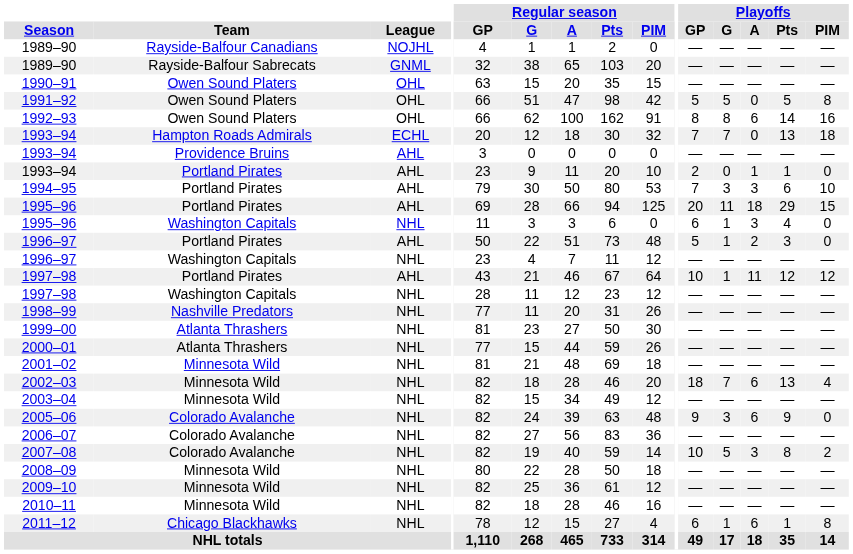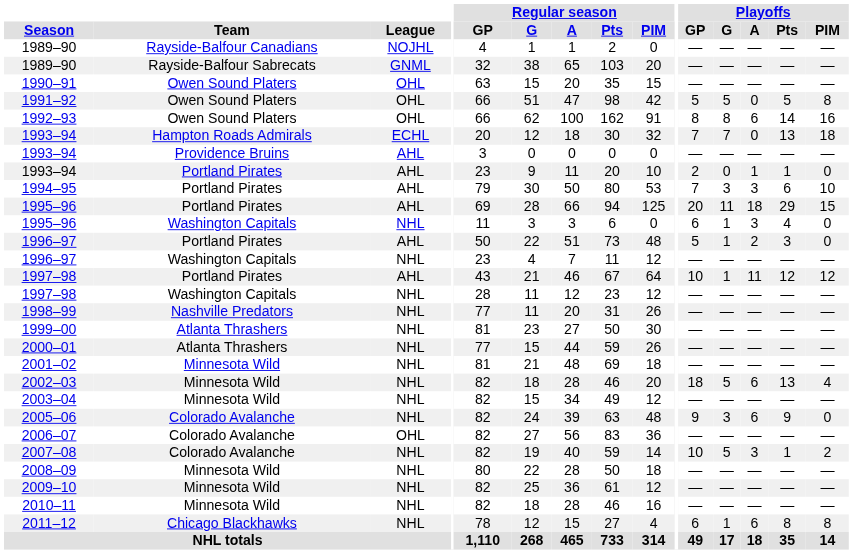 <table border="0" cellpadding="1" cellspacing="0" style="text-align:center; width:60em;">
 <tr bgcolor="#e0e0e0">
 <th colspan="3" style="background:#fff;"></th>
 <th rowspan="99" style="background:#fff;"></th>
 <th colspan="5"><a href='#'>Regular season</a></th>
 <th rowspan="99" style="background:#fff;"></th>
 <th colspan="5"><a href='#'>Playoffs</a></th>
 </tr>
 <tr bgcolor="#e0e0e0">
 <th><a href='#'>Season</a></th>
 <th>Team</th>
 <th>League</th>
 <th>GP</th>
 <th><a href='#'>G</a></th>
 <th><a href='#'>A</a></th>
 <th><a href='#'>Pts</a></th>
 <th><a href='#'>PIM</a></th>
 <th>GP</th>
 <th>G</th>
 <th>A</th>
 <th>Pts</th>
 <th>PIM</th>
 </tr>
 <tr>
 <td>1989–90</td>
 <td><a href='#'>Rayside-Balfour Canadians</a></td>
 <td><a href='#'>NOJHL</a></td>
 <td>4</td>
 <td>1</td>
 <td>1</td>
 <td>2</td>
 <td>0</td>
 <td>—</td>
 <td>—</td>
 <td>—</td>
 <td>—</td>
 <td>—</td>
 </tr>
 <tr bgcolor="#f0f0f0">
 <td>1989–90</td>
 <td>Rayside-Balfour Sabrecats</td>
 <td><a href='#'>GNML</a></td>
 <td>32</td>
 <td>38</td>
 <td>65</td>
 <td>103</td>
 <td>20</td>
 <td>—</td>
 <td>—</td>
 <td>—</td>
 <td>—</td>
 <td>—</td>
 </tr>
 <tr>
 <td><a href='#'>1990–91</a></td>
 <td><a href='#'>Owen Sound Platers</a></td>
 <td><a href='#'>OHL</a></td>
 <td>63</td>
 <td>15</td>
 <td>20</td>
 <td>35</td>
 <td>15</td>
 <td>—</td>
 <td>—</td>
 <td>—</td>
 <td>—</td>
 <td>—</td>
 </tr>
 <tr bgcolor="#f0f0f0">
 <td><a href='#'>1991–92</a></td>
 <td>Owen Sound Platers</td>
 <td>OHL</td>
 <td>66</td>
 <td>51</td>
 <td>47</td>
 <td>98</td>
 <td>42</td>
 <td>5</td>
 <td>5</td>
 <td>0</td>
 <td>5</td>
 <td>8</td>
 </tr>
 <tr>
 <td><a href='#'>1992–93</a></td>
 <td>Owen Sound Platers</td>
 <td>OHL</td>
 <td>66</td>
 <td>62</td>
 <td>100</td>
 <td>162</td>
 <td>91</td>
 <td>8</td>
 <td>8</td>
 <td>6</td>
 <td>14</td>
 <td>16</td>
 </tr>
 <tr bgcolor="#f0f0f0">
 <td><a href='#'>1993–94</a></td>
 <td><a href='#'>Hampton Roads Admirals</a></td>
 <td><a href='#'>ECHL</a></td>
 <td>20</td>
 <td>12</td>
 <td>18</td>
 <td>30</td>
 <td>32</td>
 <td>7</td>
 <td>7</td>
 <td>0</td>
 <td>13</td>
 <td>18</td>
 </tr>
 <tr>
 <td><a href='#'>1993–94</a></td>
 <td><a href='#'>Providence Bruins</a></td>
 <td><a href='#'>AHL</a></td>
 <td>3</td>
 <td>0</td>
 <td>0</td>
 <td>0</td>
 <td>0</td>
 <td>—</td>
 <td>—</td>
 <td>—</td>
 <td>—</td>
 <td>—</td>
 </tr>
 <tr bgcolor="#f0f0f0">
 <td>1993–94</td>
 <td><a href='#'>Portland Pirates</a></td>
 <td>AHL</td>
 <td>23</td>
 <td>9</td>
 <td>11</td>
 <td>20</td>
 <td>10</td>
 <td>2</td>
 <td>0</td>
 <td>1</td>
 <td>1</td>
 <td>0</td>
 </tr>
 <tr>
 <td><a href='#'>1994–95</a></td>
 <td>Portland Pirates</td>
 <td>AHL</td>
 <td>79</td>
 <td>30</td>
 <td>50</td>
 <td>80</td>
 <td>53</td>
 <td>7</td>
 <td>3</td>
 <td>3</td>
 <td>6</td>
 <td>10</td>
 </tr>
 <tr bgcolor="#f0f0f0">
 <td><a href='#'>1995–96</a></td>
 <td>Portland Pirates</td>
 <td>AHL</td>
 <td>69</td>
 <td>28</td>
 <td>66</td>
 <td>94</td>
 <td>125</td>
 <td>20</td>
 <td>11</td>
 <td>18</td>
 <td>29</td>
 <td>15</td>
 </tr>
 <tr>
 <td><a href='#'>1995–96</a></td>
 <td><a href='#'>Washington Capitals</a></td>
 <td><a href='#'>NHL</a></td>
 <td>11</td>
 <td>3</td>
 <td>3</td>
 <td>6</td>
 <td>0</td>
 <td>6</td>
 <td>1</td>
 <td>3</td>
 <td>4</td>
 <td>0</td>
 </tr>
 <tr bgcolor="#f0f0f0">
 <td><a href='#'>1996–97</a></td>
 <td>Portland Pirates</td>
 <td>AHL</td>
 <td>50</td>
 <td>22</td>
 <td>51</td>
 <td>73</td>
 <td>48</td>
 <td>5</td>
 <td>1</td>
 <td>2</td>
 <td>3</td>
 <td>0</td>
 </tr>
 <tr>
 <td><a href='#'>1996–97</a></td>
 <td>Washington Capitals</td>
 <td>NHL</td>
 <td>23</td>
 <td>4</td>
 <td>7</td>
 <td>11</td>
 <td>12</td>
 <td>—</td>
 <td>—</td>
 <td>—</td>
 <td>—</td>
 <td>—</td>
 </tr>
 <tr bgcolor="#f0f0f0">
 <td><a href='#'>1997–98</a></td>
 <td>Portland Pirates</td>
 <td>AHL</td>
 <td>43</td>
 <td>21</td>
 <td>46</td>
 <td>67</td>
 <td>64</td>
 <td>10</td>
 <td>1</td>
 <td>11</td>
 <td>12</td>
 <td>12</td>
 </tr>
 <tr>
 <td><a href='#'>1997–98</a></td>
 <td>Washington Capitals</td>
 <td>NHL</td>
 <td>28</td>
 <td>11</td>
 <td>12</td>
 <td>23</td>
 <td>12</td>
 <td>—</td>
 <td>—</td>
 <td>—</td>
 <td>—</td>
 <td>—</td>
 </tr>
 <tr bgcolor="#f0f0f0">
 <td><a href='#'>1998–99</a></td>
 <td><a href='#'>Nashville Predators</a></td>
 <td>NHL</td>
 <td>77</td>
 <td>11</td>
 <td>20</td>
 <td>31</td>
 <td>26</td>
 <td>—</td>
 <td>—</td>
 <td>—</td>
 <td>—</td>
 <td>—</td>
 </tr>
 <tr>
 <td><a href='#'>1999–00</a></td>
 <td><a href='#'>Atlanta Thrashers</a></td>
 <td>NHL</td>
 <td>81</td>
 <td>23</td>
 <td>27</td>
 <td>50</td>
 <td>30</td>
 <td>—</td>
 <td>—</td>
 <td>—</td>
 <td>—</td>
 <td>—</td>
 </tr>
 <tr bgcolor="#f0f0f0">
 <td><a href='#'>2000–01</a></td>
 <td>Atlanta Thrashers</td>
 <td>NHL</td>
 <td>77</td>
 <td>15</td>
 <td>44</td>
 <td>59</td>
 <td>26</td>
 <td>—</td>
 <td>—</td>
 <td>—</td>
 <td>—</td>
 <td>—</td>
 </tr>
 <tr>
 <td><a href='#'>2001–02</a></td>
 <td><a href='#'>Minnesota Wild</a></td>
 <td>NHL</td>
 <td>81</td>
 <td>21</td>
 <td>48</td>
 <td>69</td>
 <td>18</td>
 <td>—</td>
 <td>—</td>
 <td>—</td>
 <td>—</td>
 <td>—</td>
 </tr>
 <tr bgcolor="#f0f0f0">
 <td><a href='#'>2002–03</a></td>
 <td>Minnesota Wild</td>
 <td>NHL</td>
 <td>82</td>
 <td>18</td>
 <td>28</td>
 <td>46</td>
 <td>20</td>
 <td>18</td>
-<td>7</td>
+<td>5</td>
 <td>6</td>
 <td>13</td>
 <td>4</td>
 </tr>
 <tr>
 <td><a href='#'>2003–04</a></td>
 <td>Minnesota Wild</td>
 <td>NHL</td>
 <td>82</td>
 <td>15</td>
 <td>34</td>
 <td>49</td>
 <td>12</td>
 <td>—</td>
 <td>—</td>
 <td>—</td>
 <td>—</td>
 <td>—</td>
 </tr>
 <tr bgcolor="#f0f0f0">
 <td><a href='#'>2005–06</a></td>
 <td><a href='#'>Colorado Avalanche</a></td>
 <td>NHL</td>
 <td>82</td>
 <td>24</td>
 <td>39</td>
 <td>63</td>
 <td>48</td>
 <td>9</td>
 <td>3</td>
 <td>6</td>
 <td>9</td>
 <td>0</td>
 </tr>
 <tr>
 <td><a href='#'>2006–07</a></td>
 <td>Colorado Avalanche</td>
-<td>NHL</td>
+<td>OHL</td>
 <td>82</td>
 <td>27</td>
 <td>56</td>
 <td>83</td>
 <td>36</td>
 <td>—</td>
 <td>—</td>
 <td>—</td>
 <td>—</td>
 <td>—</td>
 </tr>
 <tr bgcolor="#f0f0f0">
 <td><a href='#'>2007–08</a></td>
 <td>Colorado Avalanche</td>
 <td>NHL</td>
 <td>82</td>
 <td>19</td>
 <td>40</td>
 <td>59</td>
 <td>14</td>
 <td>10</td>
 <td>5</td>
 <td>3</td>
-<td>8</td>
+<td>1</td>
 <td>2</td>
 </tr>
 <tr>
 <td><a href='#'>2008–09</a></td>
 <td>Minnesota Wild</td>
 <td>NHL</td>
 <td>80</td>
 <td>22</td>
 <td>28</td>
 <td>50</td>
 <td>18</td>
 <td>—</td>
 <td>—</td>
 <td>—</td>
 <td>—</td>
 <td>—</td>
 </tr>
 <tr bgcolor="#f0f0f0">
 <td><a href='#'>2009–10</a></td>
 <td>Minnesota Wild</td>
 <td>NHL</td>
 <td>82</td>
 <td>25</td>
 <td>36</td>
 <td>61</td>
 <td>12</td>
 <td>—</td>
 <td>—</td>
 <td>—</td>
 <td>—</td>
 <td>—</td>
 </tr>
 <tr>
 <td><a href='#'>2010–11</a></td>
 <td>Minnesota Wild</td>
 <td>NHL</td>
 <td>82</td>
 <td>18</td>
 <td>28</td>
 <td>46</td>
 <td>16</td>
 <td>—</td>
 <td>—</td>
 <td>—</td>
 <td>—</td>
 <td>—</td>
 </tr>
 <tr bgcolor="#f0f0f0">
 <td><a href='#'>2011–12</a></td>
 <td><a href='#'>Chicago Blackhawks</a></td>
 <td>NHL</td>
 <td>78</td>
 <td>12</td>
 <td>15</td>
 <td>27</td>
 <td>4</td>
 <td>6</td>
 <td>1</td>
 <td>6</td>
-<td>1</td>
+<td>8</td>
 <td>8</td>
 </tr>
 <tr bgcolor="#e0e0e0">
 <th colspan="3">NHL totals</th>
 <th>1,110</th>
 <th>268</th>
 <th>465</th>
 <th>733</th>
 <th>314</th>
 <th>49</th>
 <th>17</th>
 <th>18</th>
 <th>35</th>
 <th>14</th>
 </tr>
 </table>
